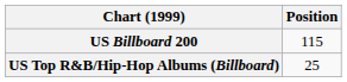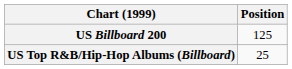 <table class="wikitable sortable plainrowheaders" style="text-align:center">
 <tr>
 <th scope="col">Chart (1999)</th>
 <th scope="col">Position</th>
 </tr>
 <tr>
 <th scope="row">US <em>Billboard</em> 200</th>
-<td>115</td>
+<td>125</td>
 </tr>
 <tr>
 <th scope="row">US Top R&B/Hip-Hop Albums (<em>Billboard</em>)</th>
 <td>25</td>
 </tr>
 </table>
